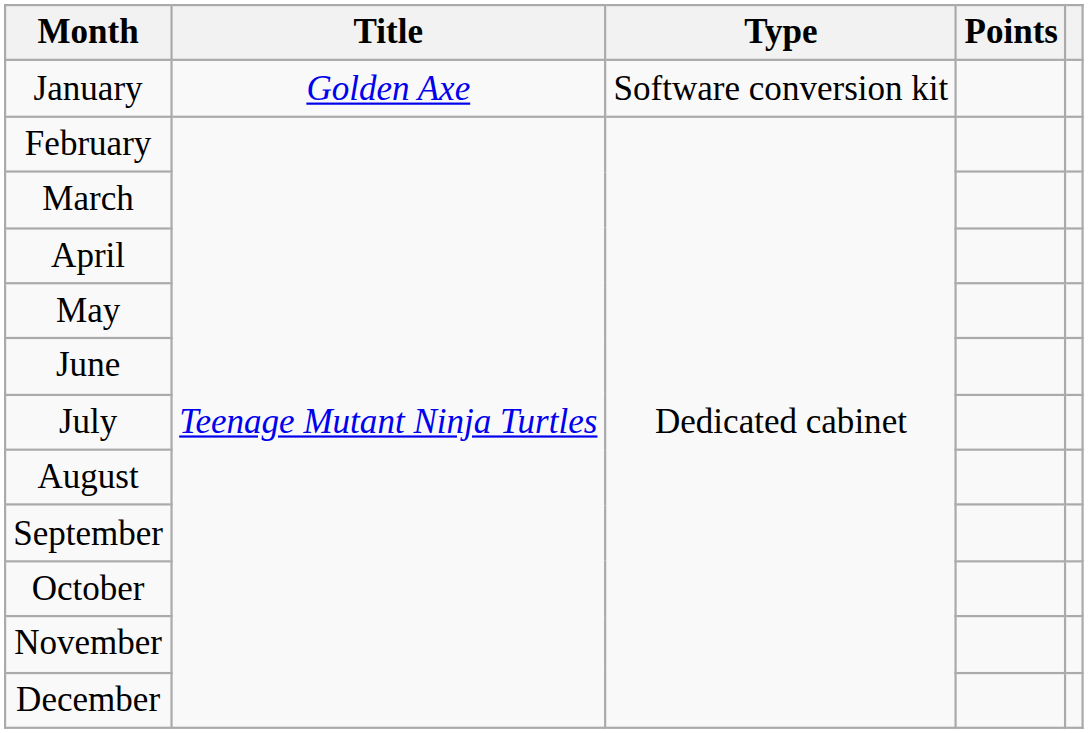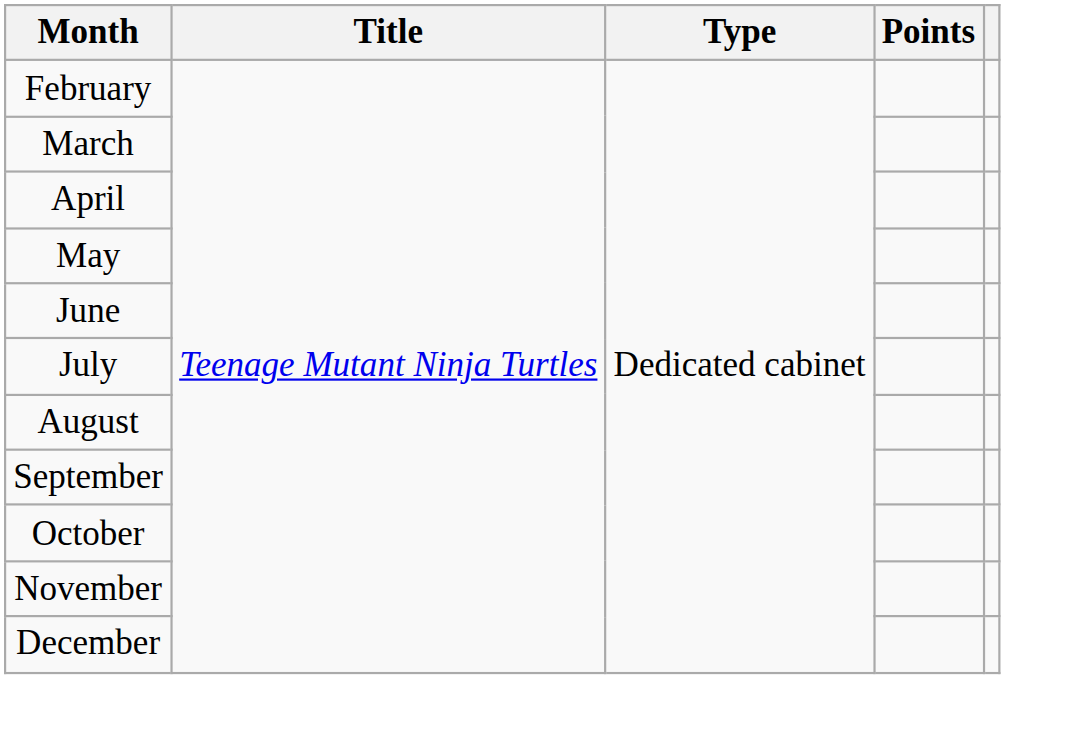 <table class="wikitable sortable" style="text-align:center">
 <tr>
 <th>Month</th>
 <th>Title</th>
 <th>Type</th>
 <th>Points</th>
 <th class="unsortable"></th>
-</tr>
-<tr>
-<td>January</td>
-<td><em><a href='#'>Golden Axe</a></em></td>
-<td>Software conversion kit</td>
-<td></td>
-<td></td>
 </tr>
 <tr>
 <td>February</td>
 <td rowspan="11"><em><a href='#'>Teenage Mutant Ninja Turtles</a></em></td>
 <td rowspan="11">Dedicated cabinet</td>
 <td></td>
 <td></td>
 </tr>
 <tr>
 <td>March</td>
 <td></td>
 <td></td>
 </tr>
 <tr>
 <td>April</td>
 <td></td>
 <td></td>
 </tr>
 <tr>
 <td>May</td>
 <td></td>
 <td></td>
 </tr>
 <tr>
 <td>June</td>
 <td></td>
 <td></td>
 </tr>
 <tr>
 <td>July</td>
 <td></td>
 <td></td>
 </tr>
 <tr>
 <td>August</td>
 <td></td>
 <td></td>
 </tr>
 <tr>
 <td>September</td>
 <td></td>
 <td></td>
 </tr>
 <tr>
 <td>October</td>
 <td></td>
 <td></td>
 </tr>
 <tr>
 <td>November</td>
 <td></td>
 <td></td>
 </tr>
 <tr>
 <td>December</td>
 <td></td>
 <td></td>
 </tr>
 </table>
